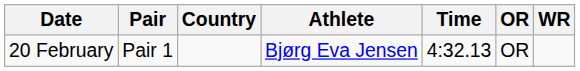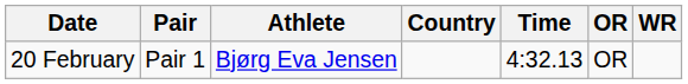 <table class="wikitable" style="text-align:center">
 <tr>
 <th>Date</th>
 <th>Pair</th>
+<th>Athlete</th>
 <th>Country</th>
-<th>Athlete</th>
 <th>Time</th>
 <th>OR</th>
 <th>WR</th>
 </tr>
 <tr>
 <td>20 February</td>
 <td>Pair 1</td>
+<td><a href='#'>Bjørg Eva Jensen</a></td>
 <td></td>
-<td><a href='#'>Bjørg Eva Jensen</a></td>
 <td>4:32.13</td>
 <td>OR</td>
 <td></td>
 </tr>
 </table>
